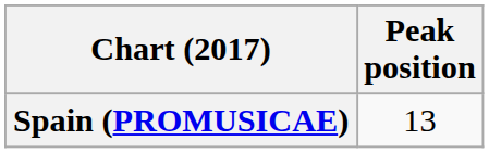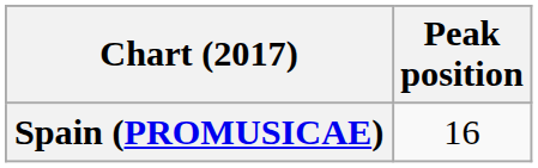 <table class="wikitable plainrowheaders" style="text-align:center">
 <tr>
 <th scope="col">Chart (2017)</th>
 <th scope="col">Peak<br>position</th>
 </tr>
 <tr>
 <th scope="row">Spain (<a href='#'>PROMUSICAE</a>)</th>
-<td>13</td>
+<td>16</td>
 </tr>
 </table>
